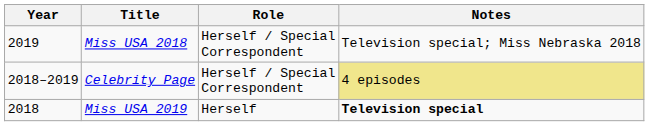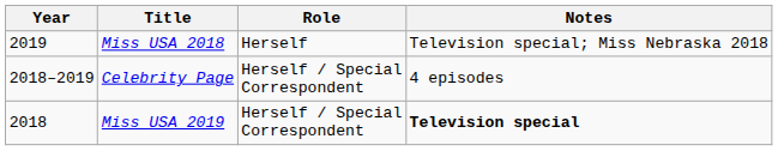 <table class="wikitable">
 <tr>
 <th>Year</th>
 <th>Title</th>
 <th>Role</th>
 <th>Notes</th>
 </tr>
 <tr>
 <td>2019</td>
 <td><em><a href='#'>Miss USA 2018</a></em></td>
-<td>Herself / Special<br>Correspondent</td>
+<td>Herself</td>
 <td>Television special; Miss Nebraska 2018</td>
 </tr>
 <tr>
 <td>2018–2019</td>
 <td><em><a href='#'>Celebrity Page</a></em></td>
 <td>Herself / Special<br>Correspondent</td>
-<td style="background: khaki;">4 episodes</td>
+<td>4 episodes</td>
 </tr>
 <tr>
 <td>2018</td>
 <td><em><a href='#'>Miss USA 2019</a></em></td>
-<td>Herself</td>
+<td>Herself / Special<br>Correspondent</td>
 <td><strong>Television special</strong></td>
 </tr>
 </table>
